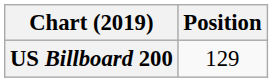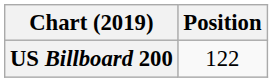 <table class="wikitable plainrowheaders" style="text-align:center">
 <tr>
 <th>Chart (2019)</th>
 <th>Position</th>
 </tr>
 <tr>
 <th scope="row">US <em>Billboard</em> 200</th>
-<td>129</td>
+<td>122</td>
 </tr>
 </table>
